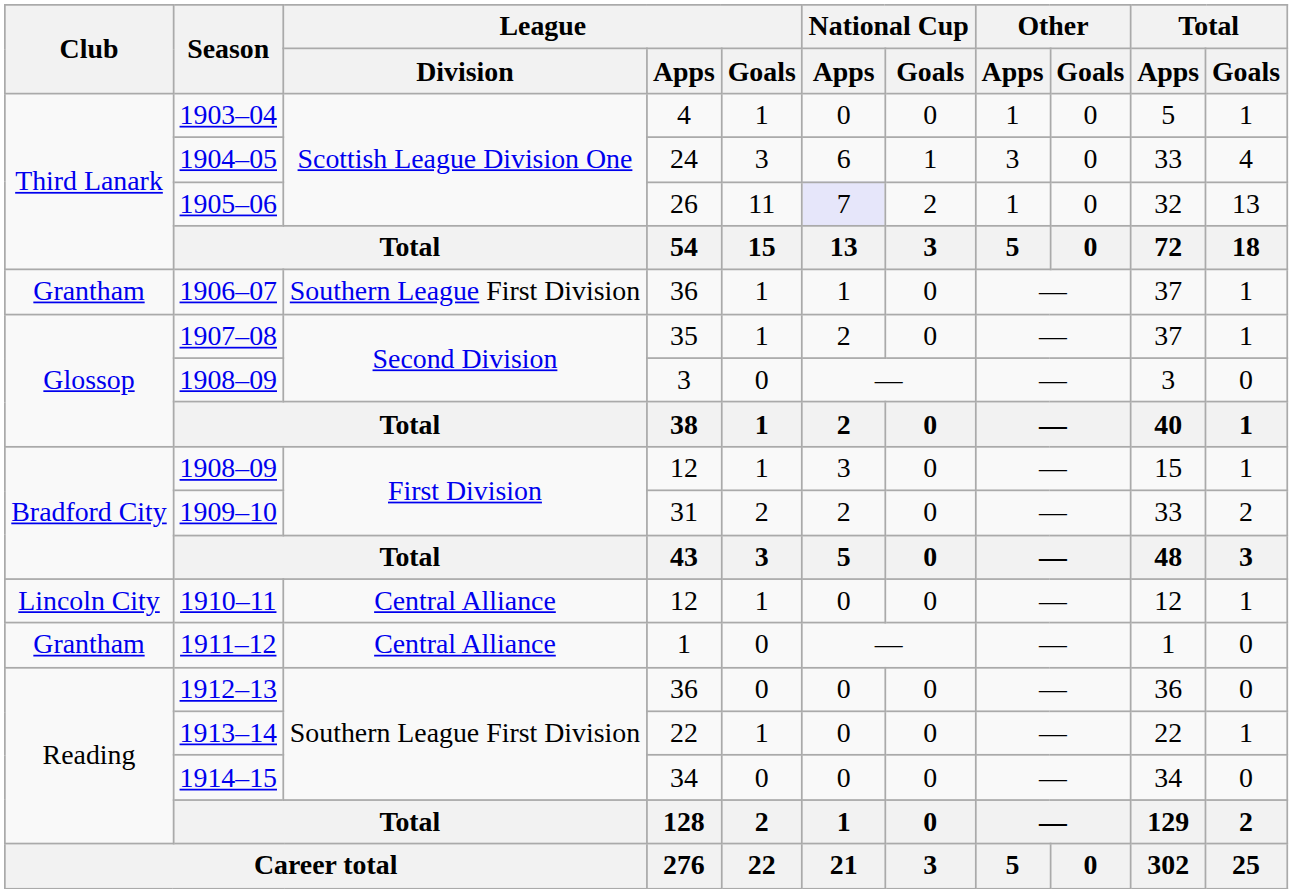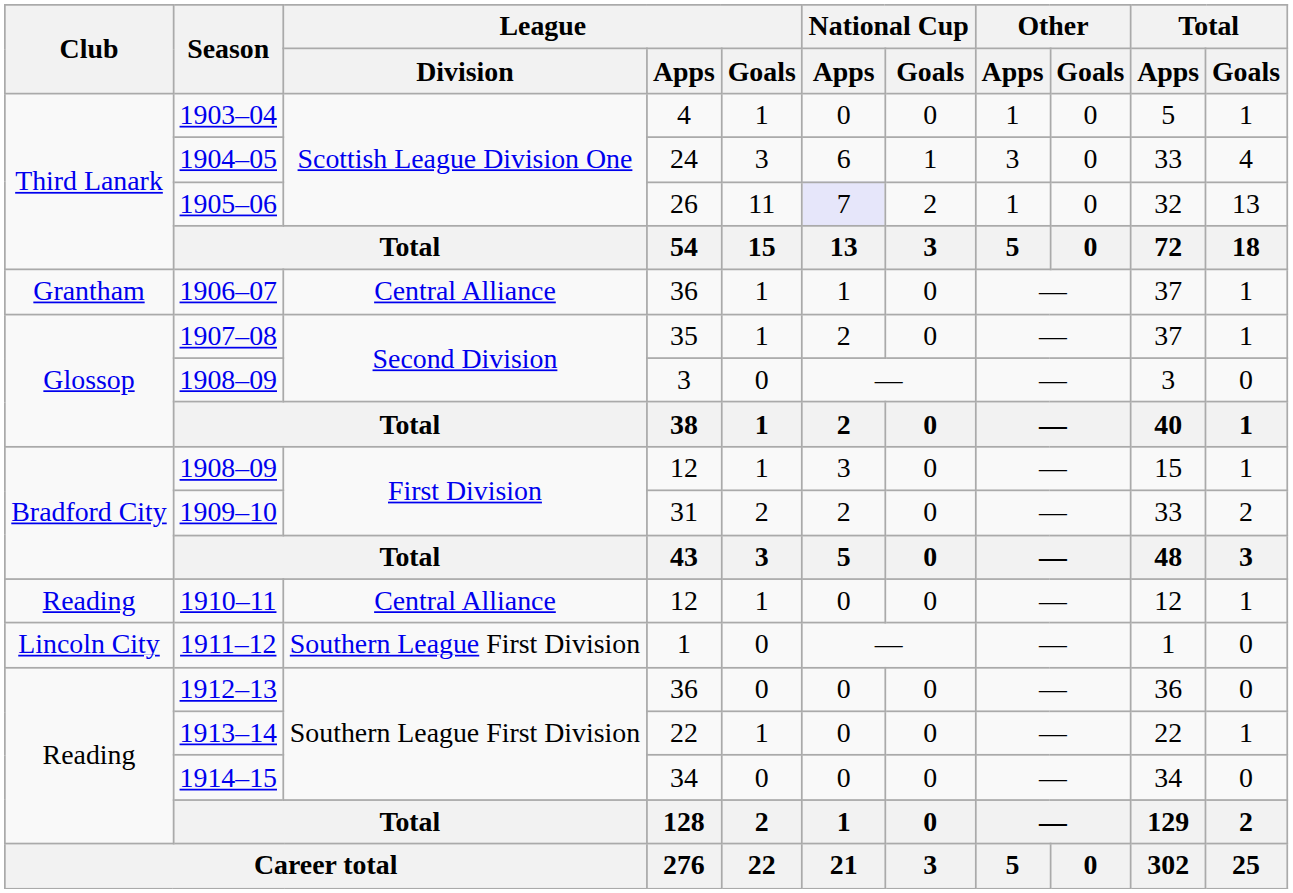 <table class="wikitable" style="text-align: center;">
 <tr>
 <th rowspan="2">Club</th>
 <th rowspan="2">Season</th>
 <th colspan="3">League</th>
 <th colspan="2">National Cup</th>
 <th colspan="2">Other</th>
 <th colspan="2">Total</th>
 </tr>
 <tr>
 <th>Division</th>
 <th>Apps</th>
 <th>Goals</th>
 <th>Apps</th>
 <th>Goals</th>
 <th>Apps</th>
 <th>Goals</th>
 <th>Apps</th>
 <th>Goals</th>
 </tr>
 <tr>
 <td rowspan="4"><a href='#'>Third Lanark</a></td>
 <td><a href='#'>1903–04</a></td>
 <td rowspan="3"><a href='#'>Scottish League Division One</a></td>
 <td>4</td>
 <td>1</td>
 <td>0</td>
 <td>0</td>
 <td>1</td>
 <td>0</td>
 <td>5</td>
 <td>1</td>
 </tr>
 <tr>
 <td><a href='#'>1904–05</a></td>
 <td>24</td>
 <td>3</td>
 <td>6</td>
 <td>1</td>
 <td>3</td>
 <td>0</td>
 <td>33</td>
 <td>4</td>
 </tr>
 <tr>
 <td><a href='#'>1905–06</a></td>
 <td>26</td>
 <td>11</td>
 <td style="background: lavender;">7</td>
 <td>2</td>
 <td>1</td>
 <td>0</td>
 <td>32</td>
 <td>13</td>
 </tr>
 <tr>
 <th colspan="2">Total</th>
 <th>54</th>
 <th>15</th>
 <th>13</th>
 <th>3</th>
 <th>5</th>
 <th>0</th>
 <th>72</th>
 <th>18</th>
 </tr>
 <tr>
 <td><a href='#'>Grantham</a></td>
 <td><a href='#'>1906–07</a></td>
-<td><a href='#'>Southern League</a> First Division</td>
+<td><a href='#'>Central Alliance</a></td>
 <td>36</td>
 <td>1</td>
 <td>1</td>
 <td>0</td>
 <td colspan="2">—</td>
 <td>37</td>
 <td>1</td>
 </tr>
 <tr>
 <td rowspan="3"><a href='#'>Glossop</a></td>
 <td><a href='#'>1907–08</a></td>
 <td rowspan="2"><a href='#'>Second Division</a></td>
 <td>35</td>
 <td>1</td>
 <td>2</td>
 <td>0</td>
 <td colspan="2">—</td>
 <td>37</td>
 <td>1</td>
 </tr>
 <tr>
 <td><a href='#'>1908–09</a></td>
 <td>3</td>
 <td>0</td>
 <td colspan="2">—</td>
 <td colspan="2">—</td>
 <td>3</td>
 <td>0</td>
 </tr>
 <tr>
 <th colspan="2">Total</th>
 <th>38</th>
 <th>1</th>
 <th>2</th>
 <th>0</th>
 <th colspan="2">—</th>
 <th>40</th>
 <th>1</th>
 </tr>
 <tr>
 <td rowspan="3"><a href='#'>Bradford City</a></td>
 <td><a href='#'>1908–09</a></td>
 <td rowspan="2"><a href='#'>First Division</a></td>
 <td>12</td>
 <td>1</td>
 <td>3</td>
 <td>0</td>
 <td colspan="2">—</td>
 <td>15</td>
 <td>1</td>
 </tr>
 <tr>
 <td><a href='#'>1909–10</a></td>
 <td>31</td>
 <td>2</td>
 <td>2</td>
 <td>0</td>
 <td colspan="2">—</td>
 <td>33</td>
 <td>2</td>
 </tr>
 <tr>
 <th colspan="2">Total</th>
 <th>43</th>
 <th>3</th>
 <th>5</th>
 <th>0</th>
 <th colspan="2">—</th>
 <th>48</th>
 <th>3</th>
 </tr>
 <tr>
-<td><a href='#'>Lincoln City</a></td>
+<td><a href='#'>Reading</a></td>
 <td><a href='#'>1910–11</a></td>
 <td><a href='#'>Central Alliance</a></td>
 <td>12</td>
 <td>1</td>
 <td>0</td>
 <td>0</td>
 <td colspan="2">—</td>
 <td>12</td>
 <td>1</td>
 </tr>
 <tr>
-<td><a href='#'>Grantham</a></td>
+<td><a href='#'>Lincoln City</a></td>
 <td><a href='#'>1911–12</a></td>
-<td><a href='#'>Central Alliance</a></td>
+<td><a href='#'>Southern League</a> First Division</td>
 <td>1</td>
 <td>0</td>
 <td colspan="2">—</td>
 <td colspan="2">—</td>
 <td>1</td>
 <td>0</td>
 </tr>
 <tr>
 <td rowspan="4">Reading</td>
 <td><a href='#'>1912–13</a></td>
 <td rowspan="3">Southern League First Division</td>
 <td>36</td>
 <td>0</td>
 <td>0</td>
 <td>0</td>
 <td colspan="2">—</td>
 <td>36</td>
 <td>0</td>
 </tr>
 <tr>
 <td><a href='#'>1913–14</a></td>
 <td>22</td>
 <td>1</td>
 <td>0</td>
 <td>0</td>
 <td colspan="2">—</td>
 <td>22</td>
 <td>1</td>
 </tr>
 <tr>
 <td><a href='#'>1914–15</a></td>
 <td>34</td>
 <td>0</td>
 <td>0</td>
 <td>0</td>
 <td colspan="2">—</td>
 <td>34</td>
 <td>0</td>
 </tr>
 <tr>
 <th colspan="2">Total</th>
 <th>128</th>
 <th>2</th>
 <th>1</th>
 <th>0</th>
 <th colspan="2">—</th>
 <th>129</th>
 <th>2</th>
 </tr>
 <tr>
 <th colspan="3">Career total</th>
 <th>276</th>
 <th>22</th>
 <th>21</th>
 <th>3</th>
 <th>5</th>
 <th>0</th>
 <th>302</th>
 <th>25</th>
 </tr>
 </table>
